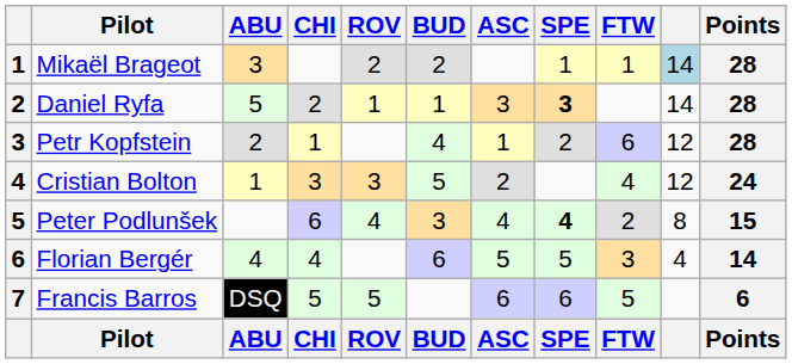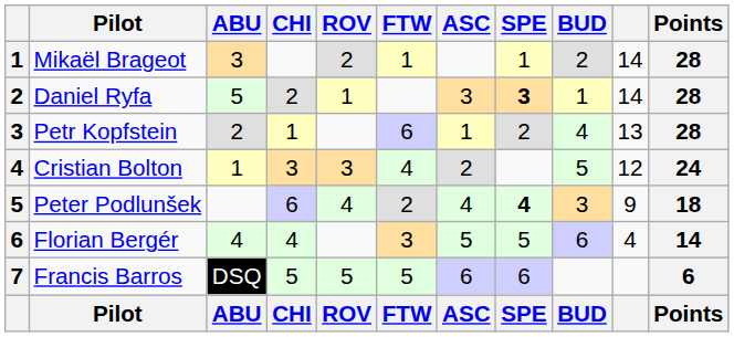 <table class="wikitable" style="font-size:95%; text-align:center">
 <tr>
 <th></th>
 <th>Pilot</th>
 <th><a href='#'>ABU</a><br></th>
 <th><a href='#'>CHI</a><br></th>
 <th><a href='#'>ROV</a><br></th>
-<th><a href='#'>BUD</a><br></th>
+<th><a href='#'>FTW</a><br></th>
 <th><a href='#'>ASC</a><br></th>
 <th><a href='#'>SPE</a><br></th>
-<th><a href='#'>FTW</a><br></th>
+<th><a href='#'>BUD</a><br></th>
 <th></th>
 <th>Points</th>
 </tr>
 <tr>
 <th>1</th>
 <td align=left> <a href='#'>Mikaël Brageot</a></td>
 <td style="background:#FFDF9F;">3</td>
 <td></td>
 <td style="background:#DFDFDF;">2</td>
-<td style="background:#DFDFDF;">2</td>
+<td style="background:#FFFFBF;">1</td>
 <td></td>
 <td style="background:#FFFFBF;">1</td>
-<td style="background:#FFFFBF;">1</td>
-<td style="background: lightblue;">14</td>
+<td style="background:#DFDFDF;">2</td>
+<td>14</td>
 <th>28</th>
 </tr>
 <tr>
 <th>2</th>
 <td align=left> <a href='#'>Daniel Ryfa</a></td>
 <td style="background:#DFFFDF;">5</td>
 <td style="background:#DFDFDF;">2</td>
 <td style="background:#FFFFBF;">1</td>
-<td style="background:#FFFFBF;">1</td>
+<td></td>
 <td style="background:#FFDF9F;">3</td>
 <td style="background:#FFDF9F;"><strong>3</strong></td>
-<td></td>
+<td style="background:#FFFFBF;">1</td>
 <td>14</td>
 <th>28</th>
 </tr>
 <tr>
 <th>3</th>
 <td align=left> <a href='#'>Petr Kopfstein</a></td>
 <td style="background:#DFDFDF;">2</td>
 <td style="background:#FFFFBF;">1</td>
 <td></td>
-<td style="background:#DFFFDF;">4</td>
+<td style="background:#CFCFFF;">6</td>
 <td style="background:#FFFFBF;">1</td>
 <td style="background:#DFDFDF;">2</td>
-<td style="background:#CFCFFF;">6</td>
-<td>12</td>
+<td style="background:#DFFFDF;">4</td>
+<td>13</td>
 <th>28</th>
 </tr>
 <tr>
 <th>4</th>
 <td align=left> <a href='#'>Cristian Bolton</a></td>
 <td style="background:#FFFFBF;">1</td>
 <td style="background:#FFDF9F;">3</td>
 <td style="background:#FFDF9F;">3</td>
-<td style="background:#DFFFDF;">5</td>
+<td style="background:#DFFFDF;">4</td>
 <td style="background:#DFDFDF;">2</td>
 <td></td>
-<td style="background:#DFFFDF;">4</td>
+<td style="background:#DFFFDF;">5</td>
 <td>12</td>
 <th>24</th>
 </tr>
 <tr>
 <th>5</th>
 <td align=left> <a href='#'>Peter Podlunšek</a></td>
 <td></td>
 <td style="background:#CFCFFF;">6</td>
 <td style="background:#DFFFDF;">4</td>
-<td style="background:#FFDF9F;">3</td>
+<td style="background:#DFDFDF;">2</td>
 <td style="background:#DFFFDF;">4</td>
 <td style="background:#DFFFDF;"><strong>4</strong></td>
-<td style="background:#DFDFDF;">2</td>
-<td>8</td>
-<th>15</th>
+<td style="background:#FFDF9F;">3</td>
+<td>9</td>
+<th>18</th>
 </tr>
 <tr>
 <th>6</th>
 <td align=left> <a href='#'>Florian Bergér</a></td>
 <td style="background:#DFFFDF;">4</td>
 <td style="background:#DFFFDF;">4</td>
 <td></td>
-<td style="background:#CFCFFF;">6</td>
+<td style="background:#FFDF9F;">3</td>
 <td style="background:#DFFFDF;">5</td>
 <td style="background:#DFFFDF;">5</td>
-<td style="background:#FFDF9F;">3</td>
+<td style="background:#CFCFFF;">6</td>
 <td>4</td>
 <th>14</th>
 </tr>
 <tr>
 <th>7</th>
 <td align=left> <a href='#'>Francis Barros</a></td>
 <td style="background:#000000; color:white;">DSQ</td>
 <td style="background:#DFFFDF;">5</td>
 <td style="background:#DFFFDF;">5</td>
-<td></td>
+<td style="background:#DFFFDF;">5</td>
 <td style="background:#CFCFFF;">6</td>
 <td style="background:#CFCFFF;">6</td>
-<td style="background:#DFFFDF;">5</td>
+<td></td>
 <td></td>
 <th>6</th>
 </tr>
 <tr>
 <th></th>
 <th>Pilot</th>
 <th><a href='#'>ABU</a><br></th>
 <th><a href='#'>CHI</a><br></th>
 <th><a href='#'>ROV</a><br></th>
-<th><a href='#'>BUD</a><br></th>
+<th><a href='#'>FTW</a><br></th>
 <th><a href='#'>ASC</a><br></th>
 <th><a href='#'>SPE</a><br></th>
-<th><a href='#'>FTW</a><br></th>
+<th><a href='#'>BUD</a><br></th>
 <th></th>
 <th>Points</th>
 </tr>
 </table>
